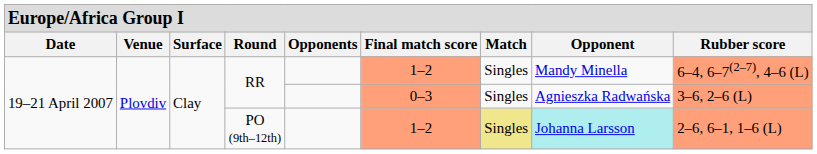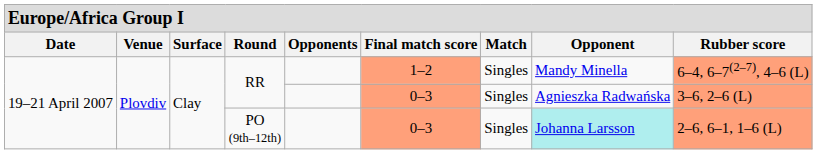 <table class="wikitable" style="font-size:98%;">
 <tr bgcolor="Gainsboro">
 <td colspan="9"><big><strong>Europe/Africa Group I</strong></big></td>
 </tr>
 <tr>
 <th>Date</th>
 <th>Venue</th>
 <th>Surface</th>
 <th>Round</th>
 <th>Opponents</th>
 <th>Final match score</th>
 <th>Match</th>
 <th>Opponent</th>
 <th>Rubber score</th>
 </tr>
 <tr>
 <td rowspan="3">19–21 April 2007</td>
 <td rowspan="3"><a href='#'>Plovdiv</a></td>
 <td rowspan="3">Clay</td>
 <td rowspan="2" align="center">RR</td>
 <td></td>
 <td align="center" bgcolor="FFA07A">1–2</td>
 <td>Singles</td>
 <td><a href='#'>Mandy Minella</a></td>
 <td bgcolor="FFA07A">6–4, 6–7<sup>(2–7)</sup>, 4–6 (L)</td>
 </tr>
 <tr>
 <td></td>
 <td align="center" bgcolor="FFA07A">0–3</td>
 <td>Singles</td>
 <td><a href='#'>Agnieszka Radwańska</a></td>
 <td bgcolor="FFA07A">3–6, 2–6 (L)</td>
 </tr>
 <tr>
 <td align="center">PO<br><small>(9th–12th)</small></td>
 <td></td>
-<td align="center" bgcolor="FFA07A">1–2</td>
-<td style="background: khaki;">Singles</td>
+<td align="center" bgcolor="FFA07A">0–3</td>
+<td>Singles</td>
 <td style="background: paleturquoise;"><a href='#'>Johanna Larsson</a></td>
 <td bgcolor="FFA07A">2–6, 6–1, 1–6 (L)</td>
 </tr>
 </table>
